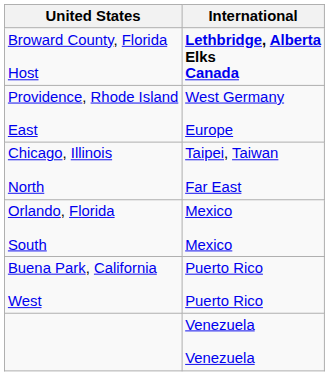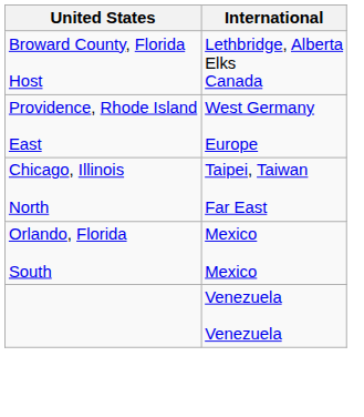 <table class="wikitable">
 <tr>
 <th>United States</th>
 <th>International</th>
 </tr>
 <tr>
 <td> <a href='#'>Broward County</a>, <a href='#'>Florida</a><br><br><a href='#'>Host</a></td>
-<td><strong> <a href='#'>Lethbridge</a>, <a href='#'>Alberta</a><br>Elks<br><a href='#'>Canada</a></strong></td>
+<td> <a href='#'>Lethbridge</a>, <a href='#'>Alberta</a><br>Elks<br><a href='#'>Canada</a></td>
 </tr>
 <tr>
 <td> <a href='#'>Providence</a>, <a href='#'>Rhode Island</a><br><br><a href='#'>East</a></td>
 <td> <a href='#'>West Germany</a><br><br><a href='#'>Europe</a></td>
 </tr>
 <tr>
 <td> <a href='#'>Chicago</a>, <a href='#'>Illinois</a><br><br><a href='#'>North</a></td>
 <td> <a href='#'>Taipei</a>, <a href='#'>Taiwan</a><br><br><a href='#'>Far East</a></td>
 </tr>
 <tr>
 <td> <a href='#'>Orlando</a>, <a href='#'>Florida</a><br><br><a href='#'>South</a></td>
 <td> <a href='#'>Mexico</a><br><br><a href='#'>Mexico</a></td>
 </tr>
 <tr>
-<td> <a href='#'>Buena Park</a>, <a href='#'>California</a><br><br><a href='#'>West</a></td>
-<td> <a href='#'>Puerto Rico</a><br><br><a href='#'>Puerto Rico</a></td>
-</tr>
-<tr>
 <td></td>
 <td> <a href='#'>Venezuela</a><br><br><a href='#'>Venezuela</a></td>
 </tr>
 </table>
